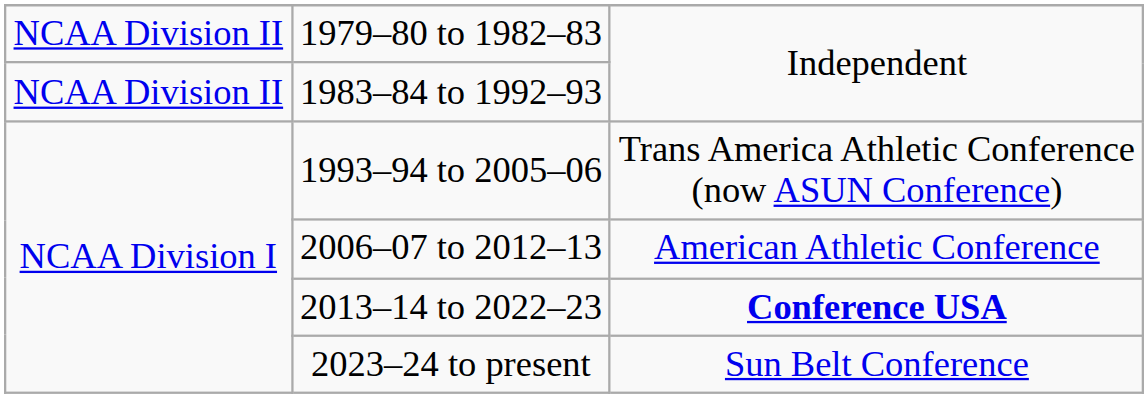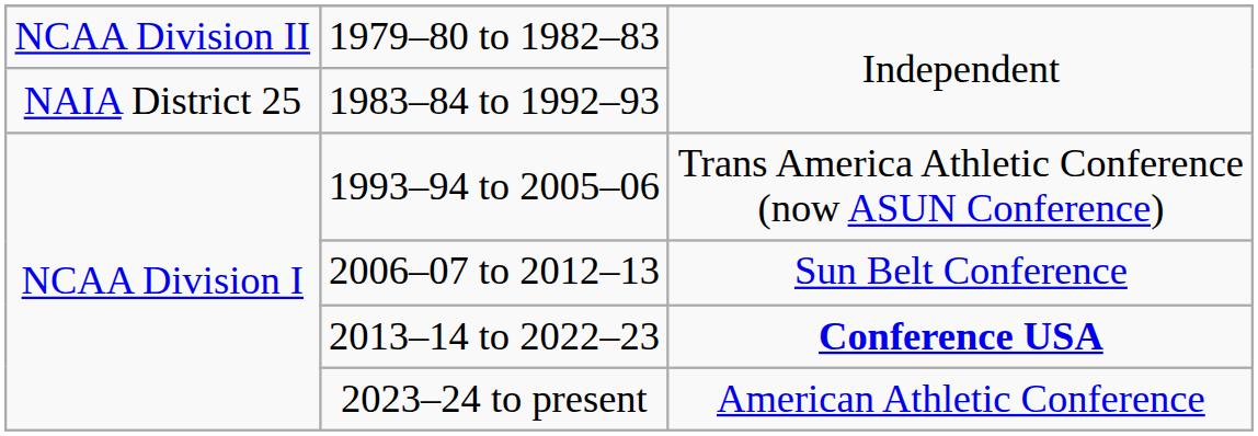 <table class="wikitable">
 <tr>
 </tr>
 <tr style="text-align:center;">
 <td><a href='#'>NCAA Division II</a></td>
 <td>1979–80 to 1982–83</td>
 <td rowspan="2">Independent</td>
 </tr>
 <tr style="text-align:center;">
-<td><a href='#'>NCAA Division II</a></td>
+<td><a href='#'>NAIA</a> District 25</td>
 <td>1983–84 to 1992–93</td>
 </tr>
 <tr style="text-align:center;">
 <td rowspan="4"><a href='#'>NCAA Division I</a></td>
 <td>1993–94 to 2005–06</td>
 <td>Trans America Athletic Conference<br>(now <a href='#'>ASUN Conference</a>)</td>
 </tr>
 <tr style="text-align:center;">
 <td>2006–07 to 2012–13</td>
-<td><a href='#'>American Athletic Conference</a></td>
+<td><a href='#'>Sun Belt Conference</a></td>
 </tr>
 <tr style="text-align:center;">
 <td>2013–14 to 2022–23</td>
 <td><strong><a href='#'>Conference USA</a></strong></td>
 </tr>
 <tr style="text-align:center;">
 <td>2023–24 to present</td>
-<td><a href='#'>Sun Belt Conference</a></td>
+<td><a href='#'>American Athletic Conference</a></td>
 </tr>
 </table>
